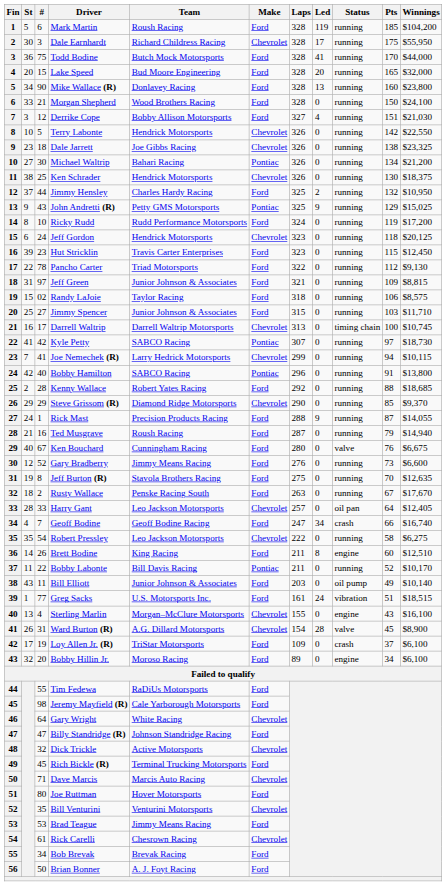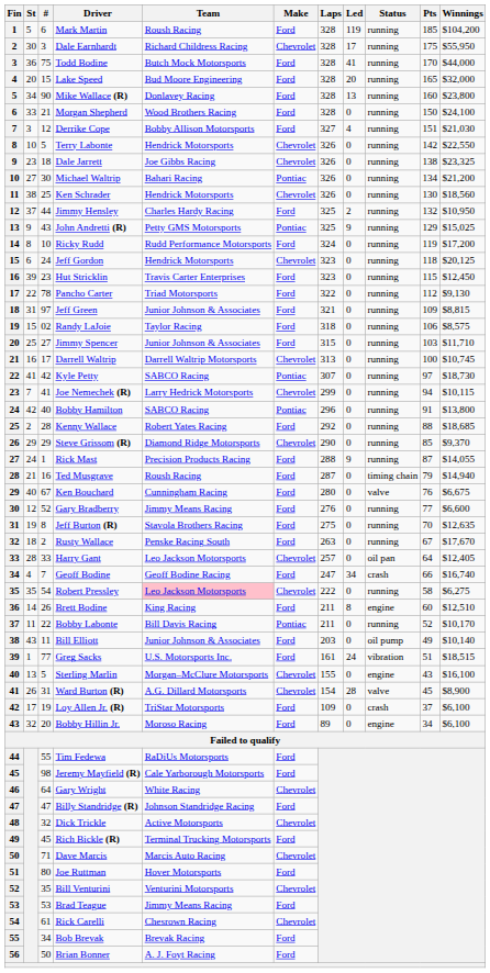 <table class="wikitable" style="font-size:95%">
 <tr>
 <th>Fin</th>
 <th>St</th>
 <th>#</th>
 <th>Driver</th>
 <th>Team</th>
 <th>Make</th>
 <th>Laps</th>
 <th>Led</th>
 <th>Status</th>
 <th>Pts</th>
 <th>Winnings</th>
 </tr>
 <tr>
 <th>1</th>
 <td>5</td>
 <td>6</td>
 <td><a href='#'>Mark Martin</a></td>
 <td><a href='#'>Roush Racing</a></td>
 <td><a href='#'>Ford</a></td>
 <td>328</td>
 <td>119</td>
 <td>running</td>
 <td>185</td>
 <td>$104,200</td>
 </tr>
 <tr>
 <th>2</th>
 <td>30</td>
 <td>3</td>
 <td><a href='#'>Dale Earnhardt</a></td>
 <td><a href='#'>Richard Childress Racing</a></td>
 <td><a href='#'>Chevrolet</a></td>
 <td>328</td>
 <td>17</td>
 <td>running</td>
 <td>175</td>
 <td>$55,950</td>
 </tr>
 <tr>
 <th>3</th>
 <td>36</td>
 <td>75</td>
 <td><a href='#'>Todd Bodine</a></td>
 <td><a href='#'>Butch Mock Motorsports</a></td>
 <td><a href='#'>Ford</a></td>
 <td>328</td>
 <td>41</td>
 <td>running</td>
 <td>170</td>
 <td>$44,000</td>
 </tr>
 <tr>
 <th>4</th>
 <td>20</td>
 <td>15</td>
 <td><a href='#'>Lake Speed</a></td>
 <td><a href='#'>Bud Moore Engineering</a></td>
 <td><a href='#'>Ford</a></td>
 <td>328</td>
 <td>20</td>
 <td>running</td>
 <td>165</td>
 <td>$32,000</td>
 </tr>
 <tr>
 <th>5</th>
 <td>34</td>
 <td>90</td>
 <td><a href='#'>Mike Wallace</a> <strong>(R)</strong></td>
 <td><a href='#'>Donlavey Racing</a></td>
 <td><a href='#'>Ford</a></td>
 <td>328</td>
 <td>13</td>
 <td>running</td>
 <td>160</td>
 <td>$23,800</td>
 </tr>
 <tr>
 <th>6</th>
 <td>33</td>
 <td>21</td>
 <td><a href='#'>Morgan Shepherd</a></td>
 <td><a href='#'>Wood Brothers Racing</a></td>
 <td><a href='#'>Ford</a></td>
 <td>328</td>
 <td>0</td>
 <td>running</td>
 <td>150</td>
 <td>$24,100</td>
 </tr>
 <tr>
 <th>7</th>
 <td>3</td>
 <td>12</td>
 <td><a href='#'>Derrike Cope</a></td>
 <td><a href='#'>Bobby Allison Motorsports</a></td>
 <td><a href='#'>Ford</a></td>
 <td>327</td>
 <td>4</td>
 <td>running</td>
 <td>151</td>
 <td>$21,030</td>
 </tr>
 <tr>
 <th>8</th>
 <td>10</td>
 <td>5</td>
 <td><a href='#'>Terry Labonte</a></td>
 <td><a href='#'>Hendrick Motorsports</a></td>
 <td><a href='#'>Chevrolet</a></td>
 <td>326</td>
 <td>0</td>
 <td>running</td>
 <td>142</td>
 <td>$22,550</td>
 </tr>
 <tr>
 <th>9</th>
 <td>23</td>
 <td>18</td>
 <td><a href='#'>Dale Jarrett</a></td>
 <td><a href='#'>Joe Gibbs Racing</a></td>
 <td><a href='#'>Chevrolet</a></td>
 <td>326</td>
 <td>0</td>
 <td>running</td>
 <td>138</td>
 <td>$23,325</td>
 </tr>
 <tr>
 <th>10</th>
 <td>27</td>
 <td>30</td>
 <td><a href='#'>Michael Waltrip</a></td>
 <td><a href='#'>Bahari Racing</a></td>
 <td><a href='#'>Pontiac</a></td>
 <td>326</td>
 <td>0</td>
 <td>running</td>
 <td>134</td>
 <td>$21,200</td>
 </tr>
 <tr>
 <th>11</th>
 <td>38</td>
 <td>25</td>
 <td><a href='#'>Ken Schrader</a></td>
 <td><a href='#'>Hendrick Motorsports</a></td>
 <td><a href='#'>Chevrolet</a></td>
 <td>326</td>
 <td>0</td>
 <td>running</td>
 <td>130</td>
-<td>$18,375</td>
+<td>$18,560</td>
 </tr>
 <tr>
 <th>12</th>
 <td>37</td>
 <td>44</td>
 <td><a href='#'>Jimmy Hensley</a></td>
 <td><a href='#'>Charles Hardy Racing</a></td>
 <td><a href='#'>Ford</a></td>
 <td>325</td>
 <td>2</td>
 <td>running</td>
 <td>132</td>
 <td>$10,950</td>
 </tr>
 <tr>
 <th>13</th>
 <td>9</td>
 <td>43</td>
 <td><a href='#'>John Andretti</a> <strong>(R)</strong></td>
 <td><a href='#'>Petty GMS Motorsports</a></td>
 <td><a href='#'>Pontiac</a></td>
 <td>325</td>
 <td>9</td>
 <td>running</td>
 <td>129</td>
 <td>$15,025</td>
 </tr>
 <tr>
 <th>14</th>
 <td>8</td>
 <td>10</td>
 <td><a href='#'>Ricky Rudd</a></td>
 <td><a href='#'>Rudd Performance Motorsports</a></td>
 <td><a href='#'>Ford</a></td>
 <td>324</td>
 <td>0</td>
 <td>running</td>
 <td>119</td>
 <td>$17,200</td>
 </tr>
 <tr>
 <th>15</th>
 <td>6</td>
 <td>24</td>
 <td><a href='#'>Jeff Gordon</a></td>
 <td><a href='#'>Hendrick Motorsports</a></td>
 <td><a href='#'>Chevrolet</a></td>
 <td>323</td>
 <td>0</td>
 <td>running</td>
 <td>118</td>
 <td>$20,125</td>
 </tr>
 <tr>
 <th>16</th>
 <td>39</td>
 <td>23</td>
 <td><a href='#'>Hut Stricklin</a></td>
 <td><a href='#'>Travis Carter Enterprises</a></td>
 <td><a href='#'>Ford</a></td>
 <td>323</td>
 <td>0</td>
 <td>running</td>
 <td>115</td>
 <td>$12,450</td>
 </tr>
 <tr>
 <th>17</th>
 <td>22</td>
 <td>78</td>
 <td><a href='#'>Pancho Carter</a></td>
 <td><a href='#'>Triad Motorsports</a></td>
 <td><a href='#'>Ford</a></td>
 <td>322</td>
 <td>0</td>
 <td>running</td>
 <td>112</td>
 <td>$9,130</td>
 </tr>
 <tr>
 <th>18</th>
 <td>31</td>
 <td>97</td>
 <td><a href='#'>Jeff Green</a></td>
 <td><a href='#'>Junior Johnson & Associates</a></td>
 <td><a href='#'>Ford</a></td>
 <td>321</td>
 <td>0</td>
 <td>running</td>
 <td>109</td>
 <td>$8,815</td>
 </tr>
 <tr>
 <th>19</th>
 <td>15</td>
 <td>02</td>
 <td><a href='#'>Randy LaJoie</a></td>
 <td><a href='#'>Taylor Racing</a></td>
 <td><a href='#'>Ford</a></td>
 <td>318</td>
 <td>0</td>
 <td>running</td>
 <td>106</td>
 <td>$8,575</td>
 </tr>
 <tr>
 <th>20</th>
 <td>25</td>
 <td>27</td>
 <td><a href='#'>Jimmy Spencer</a></td>
 <td><a href='#'>Junior Johnson & Associates</a></td>
 <td><a href='#'>Ford</a></td>
 <td>315</td>
 <td>0</td>
 <td>running</td>
 <td>103</td>
 <td>$11,710</td>
 </tr>
 <tr>
 <th>21</th>
 <td>16</td>
 <td>17</td>
 <td><a href='#'>Darrell Waltrip</a></td>
 <td><a href='#'>Darrell Waltrip Motorsports</a></td>
 <td><a href='#'>Chevrolet</a></td>
 <td>313</td>
 <td>0</td>
-<td>timing chain</td>
+<td>running</td>
 <td>100</td>
 <td>$10,745</td>
 </tr>
 <tr>
 <th>22</th>
 <td>41</td>
 <td>42</td>
 <td><a href='#'>Kyle Petty</a></td>
 <td><a href='#'>SABCO Racing</a></td>
 <td><a href='#'>Pontiac</a></td>
 <td>307</td>
 <td>0</td>
 <td>running</td>
 <td>97</td>
 <td>$18,730</td>
 </tr>
 <tr>
 <th>23</th>
 <td>7</td>
 <td>41</td>
 <td><a href='#'>Joe Nemechek</a> <strong>(R)</strong></td>
 <td><a href='#'>Larry Hedrick Motorsports</a></td>
 <td><a href='#'>Chevrolet</a></td>
 <td>299</td>
 <td>0</td>
 <td>running</td>
 <td>94</td>
 <td>$10,115</td>
 </tr>
 <tr>
 <th>24</th>
 <td>42</td>
 <td>40</td>
 <td><a href='#'>Bobby Hamilton</a></td>
 <td><a href='#'>SABCO Racing</a></td>
 <td><a href='#'>Pontiac</a></td>
 <td>296</td>
 <td>0</td>
 <td>running</td>
 <td>91</td>
 <td>$13,800</td>
 </tr>
 <tr>
 <th>25</th>
 <td>2</td>
 <td>28</td>
 <td><a href='#'>Kenny Wallace</a></td>
 <td><a href='#'>Robert Yates Racing</a></td>
 <td><a href='#'>Ford</a></td>
 <td>292</td>
 <td>0</td>
 <td>running</td>
 <td>88</td>
 <td>$18,685</td>
 </tr>
 <tr>
 <th>26</th>
 <td>29</td>
 <td>29</td>
 <td><a href='#'>Steve Grissom</a> <strong>(R)</strong></td>
 <td><a href='#'>Diamond Ridge Motorsports</a></td>
 <td><a href='#'>Chevrolet</a></td>
 <td>290</td>
 <td>0</td>
 <td>running</td>
 <td>85</td>
 <td>$9,370</td>
 </tr>
 <tr>
 <th>27</th>
 <td>24</td>
 <td>1</td>
 <td><a href='#'>Rick Mast</a></td>
 <td><a href='#'>Precision Products Racing</a></td>
 <td><a href='#'>Ford</a></td>
 <td>288</td>
 <td>9</td>
 <td>running</td>
 <td>87</td>
 <td>$14,055</td>
 </tr>
 <tr>
 <th>28</th>
 <td>21</td>
 <td>16</td>
 <td><a href='#'>Ted Musgrave</a></td>
 <td><a href='#'>Roush Racing</a></td>
 <td><a href='#'>Ford</a></td>
 <td>287</td>
 <td>0</td>
-<td>running</td>
+<td>timing chain</td>
 <td>79</td>
 <td>$14,940</td>
 </tr>
 <tr>
 <th>29</th>
 <td>40</td>
 <td>67</td>
 <td><a href='#'>Ken Bouchard</a></td>
 <td><a href='#'>Cunningham Racing</a></td>
 <td><a href='#'>Ford</a></td>
 <td>280</td>
 <td>0</td>
 <td>valve</td>
 <td>76</td>
 <td>$6,675</td>
 </tr>
 <tr>
 <th>30</th>
 <td>12</td>
 <td>52</td>
 <td><a href='#'>Gary Bradberry</a></td>
 <td><a href='#'>Jimmy Means Racing</a></td>
 <td><a href='#'>Ford</a></td>
 <td>276</td>
 <td>0</td>
 <td>running</td>
-<td>73</td>
+<td>77</td>
 <td>$6,600</td>
 </tr>
 <tr>
 <th>31</th>
 <td>19</td>
 <td>8</td>
 <td><a href='#'>Jeff Burton</a> <strong>(R)</strong></td>
 <td><a href='#'>Stavola Brothers Racing</a></td>
 <td><a href='#'>Ford</a></td>
 <td>275</td>
 <td>0</td>
 <td>running</td>
 <td>70</td>
 <td>$12,635</td>
 </tr>
 <tr>
 <th>32</th>
 <td>18</td>
 <td>2</td>
 <td><a href='#'>Rusty Wallace</a></td>
 <td><a href='#'>Penske Racing South</a></td>
 <td><a href='#'>Ford</a></td>
 <td>263</td>
 <td>0</td>
 <td>running</td>
 <td>67</td>
 <td>$17,670</td>
 </tr>
 <tr>
 <th>33</th>
 <td>28</td>
 <td>33</td>
 <td><a href='#'>Harry Gant</a></td>
 <td><a href='#'>Leo Jackson Motorsports</a></td>
 <td><a href='#'>Chevrolet</a></td>
 <td>257</td>
 <td>0</td>
 <td>oil pan</td>
 <td>64</td>
 <td>$12,405</td>
 </tr>
 <tr>
 <th>34</th>
 <td>4</td>
 <td>7</td>
 <td><a href='#'>Geoff Bodine</a></td>
 <td><a href='#'>Geoff Bodine Racing</a></td>
 <td><a href='#'>Ford</a></td>
 <td>247</td>
 <td>34</td>
 <td>crash</td>
 <td>66</td>
 <td>$16,740</td>
 </tr>
 <tr>
 <th>35</th>
 <td>35</td>
 <td>54</td>
 <td><a href='#'>Robert Pressley</a></td>
-<td><a href='#'>Leo Jackson Motorsports</a></td>
+<td style="background: pink;"><a href='#'>Leo Jackson Motorsports</a></td>
 <td><a href='#'>Chevrolet</a></td>
 <td>222</td>
 <td>0</td>
 <td>running</td>
 <td>58</td>
 <td>$6,275</td>
 </tr>
 <tr>
 <th>36</th>
 <td>14</td>
 <td>26</td>
 <td><a href='#'>Brett Bodine</a></td>
 <td><a href='#'>King Racing</a></td>
 <td><a href='#'>Ford</a></td>
 <td>211</td>
 <td>8</td>
 <td>engine</td>
 <td>60</td>
 <td>$12,510</td>
 </tr>
 <tr>
 <th>37</th>
 <td>11</td>
 <td>22</td>
 <td><a href='#'>Bobby Labonte</a></td>
 <td><a href='#'>Bill Davis Racing</a></td>
 <td><a href='#'>Pontiac</a></td>
 <td>211</td>
 <td>0</td>
 <td>running</td>
 <td>52</td>
 <td>$10,170</td>
 </tr>
 <tr>
 <th>38</th>
 <td>43</td>
 <td>11</td>
 <td><a href='#'>Bill Elliott</a></td>
 <td><a href='#'>Junior Johnson & Associates</a></td>
 <td><a href='#'>Ford</a></td>
 <td>203</td>
 <td>0</td>
 <td>oil pump</td>
 <td>49</td>
 <td>$10,140</td>
 </tr>
 <tr>
 <th>39</th>
 <td>1</td>
 <td>77</td>
 <td><a href='#'>Greg Sacks</a></td>
 <td><a href='#'>U.S. Motorsports Inc.</a></td>
 <td><a href='#'>Ford</a></td>
 <td>161</td>
 <td>24</td>
 <td>vibration</td>
 <td>51</td>
 <td>$18,515</td>
 </tr>
 <tr>
 <th>40</th>
 <td>13</td>
-<td>4</td>
+<td>5</td>
 <td><a href='#'>Sterling Marlin</a></td>
 <td><a href='#'>Morgan–McClure Motorsports</a></td>
 <td><a href='#'>Chevrolet</a></td>
 <td>155</td>
 <td>0</td>
 <td>engine</td>
 <td>43</td>
 <td>$16,100</td>
 </tr>
 <tr>
 <th>41</th>
 <td>26</td>
 <td>31</td>
 <td><a href='#'>Ward Burton</a> <strong>(R)</strong></td>
 <td><a href='#'>A.G. Dillard Motorsports</a></td>
 <td><a href='#'>Chevrolet</a></td>
 <td>154</td>
 <td>28</td>
 <td>valve</td>
 <td>45</td>
 <td>$8,900</td>
 </tr>
 <tr>
 <th>42</th>
 <td>17</td>
 <td>19</td>
 <td><a href='#'>Loy Allen Jr.</a> <strong>(R)</strong></td>
 <td><a href='#'>TriStar Motorsports</a></td>
 <td><a href='#'>Ford</a></td>
 <td>109</td>
 <td>0</td>
 <td>crash</td>
 <td>37</td>
 <td>$6,100</td>
 </tr>
 <tr>
 <th>43</th>
 <td>32</td>
 <td>20</td>
 <td><a href='#'>Bobby Hillin Jr.</a></td>
 <td><a href='#'>Moroso Racing</a></td>
 <td><a href='#'>Ford</a></td>
 <td>89</td>
 <td>0</td>
 <td>engine</td>
 <td>34</td>
 <td>$6,100</td>
 </tr>
 <tr>
 <th colspan="11">Failed to qualify</th>
 </tr>
 <tr>
 <th>44</th>
 <th rowspan="13"></th>
 <td>55</td>
 <td><a href='#'>Tim Fedewa</a></td>
 <td><a href='#'>RaDiUs Motorsports</a></td>
 <td><a href='#'>Ford</a></td>
 <th colspan="5" rowspan="13"></th>
 </tr>
 <tr>
 <th>45</th>
 <td>98</td>
 <td><a href='#'>Jeremy Mayfield</a> <strong>(R)</strong></td>
 <td><a href='#'>Cale Yarborough Motorsports</a></td>
 <td><a href='#'>Ford</a></td>
 </tr>
 <tr>
 <th>46</th>
 <td>64</td>
 <td><a href='#'>Gary Wright</a></td>
 <td><a href='#'>White Racing</a></td>
 <td><a href='#'>Chevrolet</a></td>
 </tr>
 <tr>
 <th>47</th>
 <td>47</td>
 <td><a href='#'>Billy Standridge</a> <strong>(R)</strong></td>
 <td><a href='#'>Johnson Standridge Racing</a></td>
 <td><a href='#'>Ford</a></td>
 </tr>
 <tr>
 <th>48</th>
 <td>32</td>
 <td><a href='#'>Dick Trickle</a></td>
 <td><a href='#'>Active Motorsports</a></td>
 <td><a href='#'>Chevrolet</a></td>
 </tr>
 <tr>
 <th>49</th>
 <td>45</td>
 <td><a href='#'>Rich Bickle</a> <strong>(R)</strong></td>
 <td><a href='#'>Terminal Trucking Motorsports</a></td>
 <td><a href='#'>Ford</a></td>
 </tr>
 <tr>
 <th>50</th>
 <td>71</td>
 <td><a href='#'>Dave Marcis</a></td>
 <td><a href='#'>Marcis Auto Racing</a></td>
 <td><a href='#'>Chevrolet</a></td>
 </tr>
 <tr>
 <th>51</th>
 <td>80</td>
 <td><a href='#'>Joe Ruttman</a></td>
 <td><a href='#'>Hover Motorsports</a></td>
 <td><a href='#'>Ford</a></td>
 </tr>
 <tr>
 <th>52</th>
 <td>35</td>
 <td><a href='#'>Bill Venturini</a></td>
 <td><a href='#'>Venturini Motorsports</a></td>
 <td><a href='#'>Chevrolet</a></td>
 </tr>
 <tr>
 <th>53</th>
 <td>53</td>
 <td><a href='#'>Brad Teague</a></td>
 <td><a href='#'>Jimmy Means Racing</a></td>
 <td><a href='#'>Ford</a></td>
 </tr>
 <tr>
 <th>54</th>
 <td>61</td>
 <td><a href='#'>Rick Carelli</a></td>
 <td><a href='#'>Chesrown Racing</a></td>
 <td><a href='#'>Chevrolet</a></td>
 </tr>
 <tr>
 <th>55</th>
 <td>34</td>
 <td><a href='#'>Bob Brevak</a></td>
 <td><a href='#'>Brevak Racing</a></td>
 <td><a href='#'>Ford</a></td>
 </tr>
 <tr>
 <th>56</th>
 <td>50</td>
 <td><a href='#'>Brian Bonner</a></td>
 <td><a href='#'>A. J. Foyt Racing</a></td>
 <td><a href='#'>Ford</a></td>
 </tr>
 <tr>
 <th colspan="11"></th>
 </tr>
 </table>
